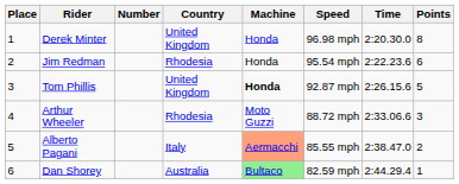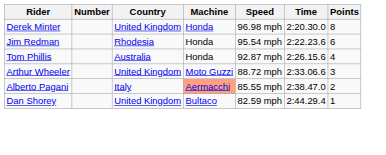 <table class="wikitable" style="font-size: 95%;">
 <tr>
-<th>Place</th>
 <th>Rider</th>
 <th>Number</th>
 <th>Country</th>
 <th>Machine</th>
 <th>Speed</th>
 <th>Time</th>
 <th>Points</th>
 </tr>
 <tr>
-<td>1</td>
 <td> <a href='#'>Derek Minter</a></td>
 <td></td>
 <td><a href='#'>United Kingdom</a></td>
 <td><a href='#'>Honda</a></td>
 <td>96.98 mph</td>
 <td>2:20.30.0</td>
 <td>8</td>
 </tr>
 <tr>
-<td>2</td>
 <td> <a href='#'>Jim Redman</a></td>
 <td></td>
 <td><a href='#'>Rhodesia</a></td>
 <td>Honda</td>
 <td>95.54 mph</td>
 <td>2:22.23.6</td>
 <td>6</td>
 </tr>
 <tr>
-<td>3</td>
 <td> <a href='#'>Tom Phillis</a></td>
 <td></td>
-<td><a href='#'>United Kingdom</a></td>
-<td><strong>Honda</strong></td>
+<td><a href='#'>Australia</a></td>
+<td>Honda</td>
 <td>92.87 mph</td>
 <td>2:26.15.6</td>
-<td>5</td>
+<td>4</td>
 </tr>
 <tr>
-<td>4</td>
 <td> <a href='#'>Arthur Wheeler</a></td>
 <td></td>
-<td><a href='#'>Rhodesia</a></td>
+<td><a href='#'>United Kingdom</a></td>
 <td><a href='#'>Moto Guzzi</a></td>
 <td>88.72 mph</td>
 <td>2:33.06.6</td>
 <td>3</td>
 </tr>
 <tr>
-<td>5</td>
 <td> <a href='#'>Alberto Pagani</a></td>
 <td></td>
 <td><a href='#'>Italy</a></td>
 <td style="background: lightsalmon;"><a href='#'>Aermacchi</a></td>
 <td>85.55 mph</td>
 <td>2:38.47.0</td>
 <td>2</td>
 </tr>
 <tr>
-<td>6</td>
 <td> <a href='#'>Dan Shorey</a></td>
 <td></td>
-<td><a href='#'>Australia</a></td>
-<td style="background: lightgreen;"><a href='#'>Bultaco</a></td>
+<td><a href='#'>United Kingdom</a></td>
+<td><a href='#'>Bultaco</a></td>
 <td>82.59 mph</td>
 <td>2:44.29.4</td>
 <td>1</td>
 </tr>
 </table>
